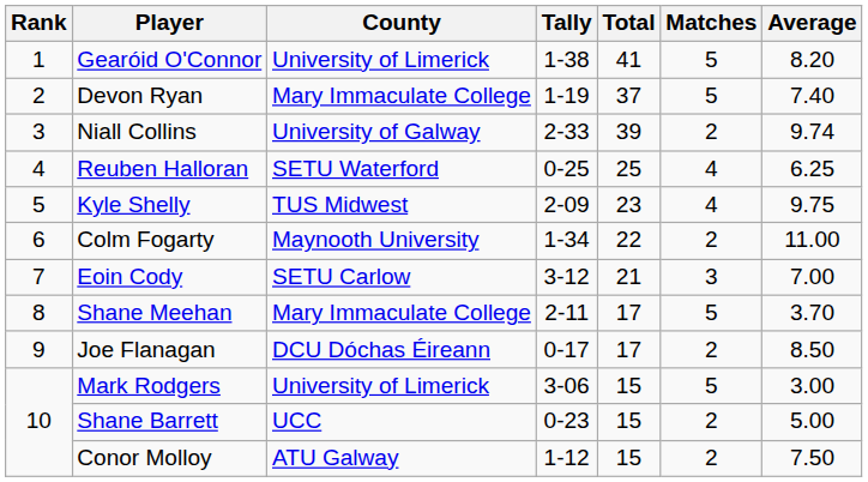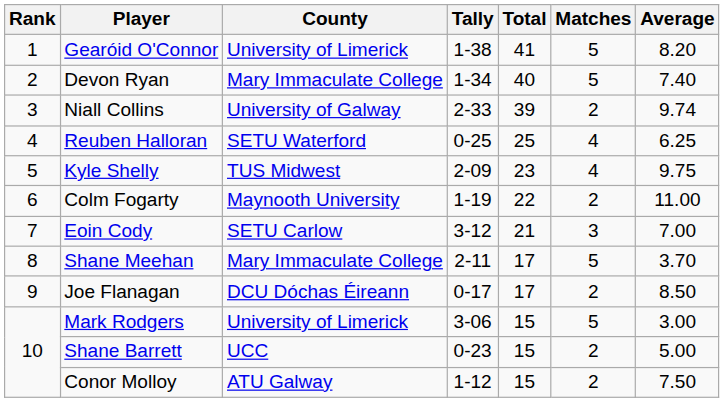 <table class="wikitable">
 <tr>
 <th>Rank</th>
 <th>Player</th>
 <th>County</th>
 <th>Tally</th>
 <th>Total</th>
 <th>Matches</th>
 <th>Average</th>
 </tr>
 <tr>
 <td rowspan=1 align=center>1</td>
 <td><a href='#'>Gearóid O'Connor</a></td>
 <td><a href='#'>University of Limerick</a></td>
 <td align=center>1-38</td>
 <td align=center>41</td>
 <td align=center>5</td>
 <td align=center>8.20</td>
 </tr>
 <tr>
 <td rowspan=1 align=center>2</td>
 <td>Devon Ryan</td>
 <td><a href='#'>Mary Immaculate College</a></td>
-<td align=center>1-19</td>
-<td align=center>37</td>
+<td align=center>1-34</td>
+<td align=center>40</td>
 <td align=center>5</td>
 <td align=center>7.40</td>
 </tr>
 <tr>
 <td rowspan=1 align=center>3</td>
 <td>Niall Collins</td>
 <td><a href='#'>University of Galway</a></td>
 <td align=center>2-33</td>
 <td align=center>39</td>
 <td align=center>2</td>
 <td align=center>9.74</td>
 </tr>
 <tr>
 <td rowspan=1 align=center>4</td>
 <td><a href='#'>Reuben Halloran</a></td>
 <td><a href='#'>SETU Waterford</a></td>
 <td align=center>0-25</td>
 <td align=center>25</td>
 <td align=center>4</td>
 <td align=center>6.25</td>
 </tr>
 <tr>
 <td rowspan=1 align=center>5</td>
 <td><a href='#'>Kyle Shelly</a></td>
 <td><a href='#'>TUS Midwest</a></td>
 <td align=center>2-09</td>
 <td align=center>23</td>
 <td align=center>4</td>
 <td align=center>9.75</td>
 </tr>
 <tr>
 <td rowspan=1 align=center>6</td>
 <td>Colm Fogarty</td>
 <td><a href='#'>Maynooth University</a></td>
-<td align=center>1-34</td>
+<td align=center>1-19</td>
 <td align=center>22</td>
 <td align=center>2</td>
 <td align=center>11.00</td>
 </tr>
 <tr>
 <td rowspan=1 align=center>7</td>
 <td><a href='#'>Eoin Cody</a></td>
 <td><a href='#'>SETU Carlow</a></td>
 <td align=center>3-12</td>
 <td align=center>21</td>
 <td align=center>3</td>
 <td align=center>7.00</td>
 </tr>
 <tr>
 <td rowspan=1 align=center>8</td>
 <td><a href='#'>Shane Meehan</a></td>
 <td><a href='#'>Mary Immaculate College</a></td>
 <td align=center>2-11</td>
 <td align=center>17</td>
 <td align=center>5</td>
 <td align=center>3.70</td>
 </tr>
 <tr>
 <td rowspan=1 align=center>9</td>
 <td>Joe Flanagan</td>
 <td><a href='#'>DCU Dóchas Éireann</a></td>
 <td align=center>0-17</td>
 <td align=center>17</td>
 <td align=center>2</td>
 <td align=center>8.50</td>
 </tr>
 <tr>
 <td rowspan=3 align=center>10</td>
 <td><a href='#'>Mark Rodgers</a></td>
 <td><a href='#'>University of Limerick</a></td>
 <td align=center>3-06</td>
 <td align=center>15</td>
 <td align=center>5</td>
 <td align=center>3.00</td>
 </tr>
 <tr>
 <td><a href='#'>Shane Barrett</a></td>
 <td><a href='#'>UCC</a></td>
 <td align=center>0-23</td>
 <td align=center>15</td>
 <td align=center>2</td>
 <td align=center>5.00</td>
 </tr>
 <tr>
 <td>Conor Molloy</td>
 <td><a href='#'>ATU Galway</a></td>
 <td align=center>1-12</td>
 <td align=center>15</td>
 <td align=center>2</td>
 <td align=center>7.50</td>
 </tr>
 </table>
